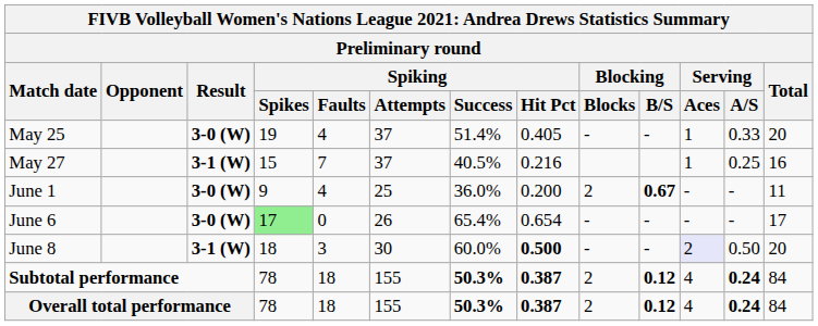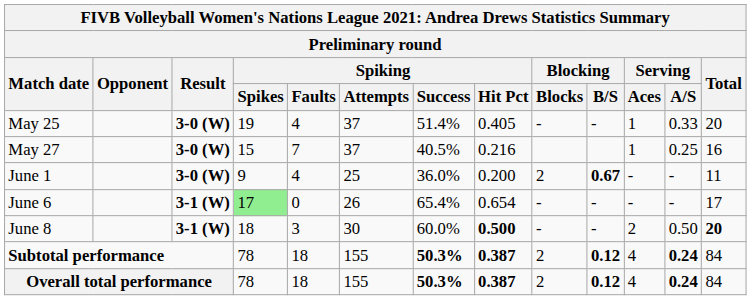 <table class="wikitable sortable">
 <tr>
 <th colspan="13">FIVB Volleyball Women's Nations League 2021: Andrea Drews Statistics Summary</th>
 </tr>
 <tr>
 <th colspan="13">Preliminary round</th>
 </tr>
 <tr>
 <th rowspan="2">Match date</th>
 <th rowspan="2">Opponent</th>
 <th rowspan="2">Result</th>
 <th colspan="5">Spiking</th>
 <th colspan="2">Blocking</th>
 <th colspan="2">Serving</th>
 <th rowspan="2">Total</th>
 </tr>
 <tr>
 <th>Spikes</th>
 <th>Faults</th>
 <th>Attempts</th>
 <th>Success</th>
 <th>Hit Pct</th>
 <th>Blocks</th>
 <th>B/S</th>
 <th>Aces</th>
 <th>A/S</th>
 </tr>
 <tr>
 <td>May 25</td>
 <td></td>
 <td><strong>3-0 (W)</strong></td>
 <td>19</td>
 <td>4</td>
 <td>37</td>
 <td>51.4%</td>
 <td>0.405</td>
 <td>-</td>
 <td>-</td>
 <td>1</td>
 <td>0.33</td>
 <td>20</td>
 </tr>
 <tr>
 <td>May 27</td>
 <td></td>
-<td><strong>3-1 (W)</strong></td>
+<td><strong>3-0 (W)</strong></td>
 <td>15</td>
 <td>7</td>
 <td>37</td>
 <td>40.5%</td>
 <td>0.216</td>
 <td></td>
 <td></td>
 <td>1</td>
 <td>0.25</td>
 <td>16</td>
 </tr>
 <tr>
 <td>June 1</td>
 <td></td>
 <td><strong>3-0 (W)</strong></td>
 <td>9</td>
 <td>4</td>
 <td>25</td>
 <td>36.0%</td>
 <td>0.200</td>
 <td>2</td>
 <td><strong>0.67</strong></td>
 <td>-</td>
 <td>-</td>
 <td>11</td>
 </tr>
 <tr>
 <td>June 6</td>
 <td></td>
-<td><strong>3-0 (W)</strong></td>
+<td><strong>3-1 (W)</strong></td>
 <td style="background: lightgreen;">17</td>
 <td>0</td>
 <td>26</td>
 <td>65.4%</td>
 <td>0.654</td>
 <td>-</td>
 <td>-</td>
 <td>-</td>
 <td>-</td>
 <td>17</td>
 </tr>
 <tr>
 <td>June 8</td>
 <td></td>
 <td><strong>3-1 (W)</strong></td>
 <td>18</td>
 <td>3</td>
 <td>30</td>
 <td>60.0%</td>
 <td><strong>0.500</strong></td>
 <td>-</td>
 <td>-</td>
-<td style="background: lavender;">2</td>
+<td>2</td>
 <td>0.50</td>
-<td>20</td>
+<td><strong>20</strong></td>
 </tr>
 <tr>
 <td colspan="3"><strong>Subtotal performance</strong></td>
 <td>78</td>
 <td>18</td>
 <td>155</td>
 <td><strong>50.3%</strong></td>
 <td><strong>0.387</strong></td>
 <td>2</td>
 <td><strong>0.12</strong></td>
 <td>4</td>
 <td><strong>0.24</strong></td>
 <td>84</td>
 </tr>
 <tr>
 <th colspan="3">Overall total performance</th>
 <td>78</td>
 <td>18</td>
 <td>155</td>
 <td><strong>50.3%</strong></td>
 <td><strong>0.387</strong></td>
 <td>2</td>
 <td><strong>0.12</strong></td>
 <td>4</td>
 <td><strong>0.24</strong></td>
 <td>84</td>
 </tr>
 </table>
